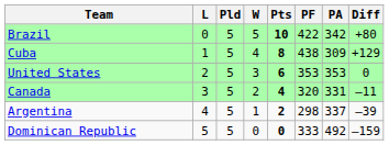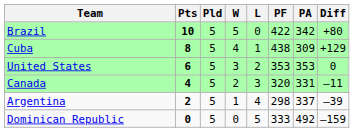 <table class="wikitable" style="text-align:center">
 <tr>
 <th width=200>Team</th>
-<th width=20>L</th>
+<th width=20>Pts</th>
 <th width=20>Pld</th>
 <th width=20>W</th>
-<th width=20>Pts</th>
+<th width=20>L</th>
 <th width=20>PF</th>
 <th width=20>PA</th>
 <th width=20>Diff</th>
 </tr>
 <tr style="background:#aaffaa">
 <td style="text-align:left"> <a href='#'>Brazil</a></td>
-<td>0</td>
+<td><strong>10</strong></td>
 <td>5</td>
 <td>5</td>
-<td><strong>10</strong></td>
+<td>0</td>
 <td>422</td>
 <td>342</td>
 <td>+80</td>
 </tr>
 <tr style="background:#aaffaa">
 <td style="text-align:left"> <a href='#'>Cuba</a></td>
-<td>1</td>
+<td><strong>8</strong></td>
 <td>5</td>
 <td>4</td>
-<td><strong>8</strong></td>
+<td>1</td>
 <td>438</td>
 <td>309</td>
 <td>+129</td>
 </tr>
 <tr style="background:#aaffaa">
 <td style="text-align:left"> <a href='#'>United States</a></td>
-<td>2</td>
+<td><strong>6</strong></td>
 <td>5</td>
 <td>3</td>
-<td><strong>6</strong></td>
+<td>2</td>
 <td>353</td>
 <td>353</td>
 <td>0</td>
 </tr>
 <tr style="background:#aaffaa">
 <td style="text-align:left"> <a href='#'>Canada</a></td>
-<td>3</td>
+<td><strong>4</strong></td>
 <td>5</td>
 <td>2</td>
-<td><strong>4</strong></td>
+<td>3</td>
 <td>320</td>
 <td>331</td>
 <td>–11</td>
 </tr>
 <tr>
 <td style="text-align:left"> <a href='#'>Argentina</a></td>
-<td>4</td>
+<td><strong>2</strong></td>
 <td>5</td>
 <td>1</td>
-<td><strong>2</strong></td>
+<td>4</td>
 <td>298</td>
 <td>337</td>
 <td>–39</td>
 </tr>
 <tr>
 <td style="text-align:left"> <a href='#'>Dominican Republic</a></td>
-<td>5</td>
+<td><strong>0</strong></td>
 <td>5</td>
 <td>0</td>
-<td><strong>0</strong></td>
+<td>5</td>
 <td>333</td>
 <td>492</td>
 <td>–159</td>
 </tr>
 </table>
